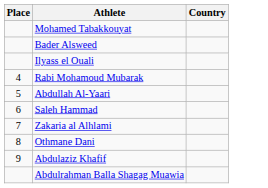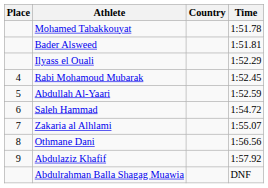 <table class="wikitable">
 <tr>
 <th>Place</th>
 <th>Athlete</th>
 <th>Country</th>
+<th>Time</th>
 </tr>
 <tr>
 <td align=center></td>
 <td><a href='#'>Mohamed Tabakkouyat</a></td>
 <td></td>
+<td>1:51.78</td>
 </tr>
 <tr>
 <td align=center></td>
 <td><a href='#'>Bader Alsweed</a></td>
 <td></td>
+<td>1:51.81</td>
 </tr>
 <tr>
 <td align=center></td>
 <td><a href='#'>Ilyass el Ouali</a></td>
 <td></td>
+<td>1:52.29</td>
 </tr>
 <tr>
 <td align=center>4</td>
 <td><a href='#'>Rabi Mohamoud Mubarak</a></td>
 <td></td>
+<td>1:52.45</td>
 </tr>
 <tr>
 <td align=center>5</td>
 <td><a href='#'>Abdullah Al-Yaari</a></td>
 <td></td>
+<td>1:52.59</td>
 </tr>
 <tr>
 <td align=center>6</td>
 <td><a href='#'>Saleh Hammad</a></td>
 <td></td>
+<td>1:54.72</td>
 </tr>
 <tr>
 <td align=center>7</td>
 <td><a href='#'>Zakaria al Alhlami</a></td>
 <td></td>
+<td>1:55.07</td>
 </tr>
 <tr>
 <td align=center>8</td>
 <td><a href='#'>Othmane Dani</a></td>
 <td></td>
+<td>1:56.56</td>
 </tr>
 <tr>
 <td align=center>9</td>
 <td><a href='#'>Abdulaziz Khafif</a></td>
 <td></td>
+<td>1:57.92</td>
 </tr>
 <tr>
 <td align=center></td>
 <td><a href='#'>Abdulrahman Balla Shagag Muawia</a></td>
 <td></td>
+<td>DNF</td>
 </tr>
 </table>
